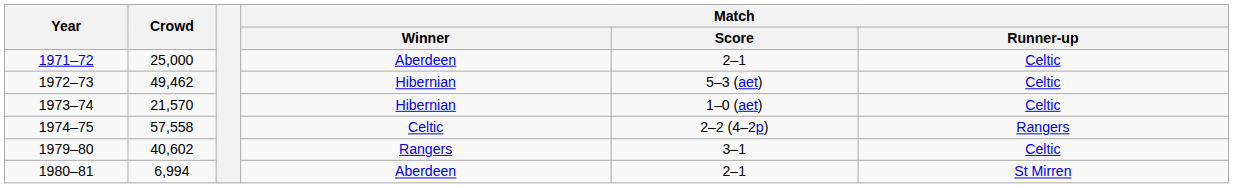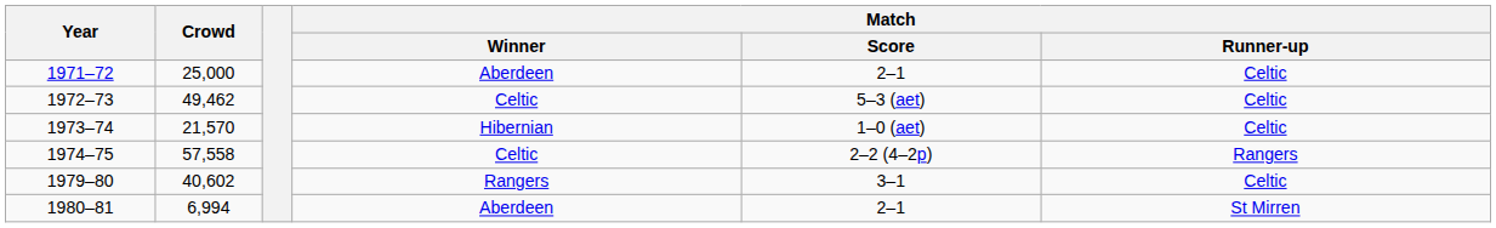 <table class="wikitable" style="font-size: 90%; text-align: center;">
 <tr>
 <th rowspan="2" style="width:5%;">Year</th>
 <th rowspan="2" style="width:3%;">Crowd</th>
 <th style="width:1%;" rowspan="8"></th>
 <th colspan="3">Match</th>
 </tr>
 <tr>
 <th style="width:15%;">Winner</th>
 <th style="width:10%;">Score</th>
 <th style="width:15%;">Runner-up</th>
 </tr>
 <tr>
 <td><a href='#'>1971–72</a></td>
 <td>25,000</td>
 <td><a href='#'>Aberdeen</a></td>
 <td>2–1</td>
 <td><a href='#'>Celtic</a></td>
 </tr>
 <tr>
 <td>1972–73</td>
 <td>49,462</td>
-<td><a href='#'>Hibernian</a></td>
+<td><a href='#'>Celtic</a></td>
 <td>5–3 (<a href='#'>aet</a>)</td>
 <td><a href='#'>Celtic</a></td>
 </tr>
 <tr>
 <td>1973–74</td>
 <td>21,570</td>
 <td><a href='#'>Hibernian</a></td>
 <td>1–0 (<a href='#'>aet</a>)</td>
 <td><a href='#'>Celtic</a></td>
 </tr>
 <tr>
 <td>1974–75</td>
 <td>57,558</td>
 <td><a href='#'>Celtic</a></td>
 <td>2–2 (4–2<a href='#'>p</a>)</td>
 <td><a href='#'>Rangers</a></td>
 </tr>
 <tr>
 <td>1979–80</td>
 <td>40,602</td>
 <td><a href='#'>Rangers</a></td>
 <td>3–1</td>
 <td><a href='#'>Celtic</a></td>
 </tr>
 <tr>
 <td>1980–81</td>
 <td>6,994</td>
 <td><a href='#'>Aberdeen</a></td>
 <td>2–1</td>
 <td><a href='#'>St Mirren</a></td>
 </tr>
 </table>
